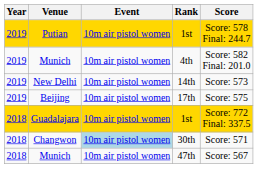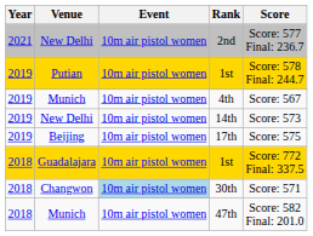 <table Class="wikitable sortable" style="text-align:center;">
 <tr>
 <th>Year</th>
 <th>Venue</th>
 <th>Event</th>
 <th>Rank</th>
 <th>Score</th>
+</tr>
+<tr bgcolor=silver>
+<td><a href='#'>2021</a></td>
+<td><a href='#'>New Delhi</a></td>
+<td><a href='#'>10m air pistol women</a></td>
+<td>2nd</td>
+<td>Score: 577<br>Final: 236.7</td>
 </tr>
 <tr bgcolor=gold>
 <td><a href='#'>2019</a></td>
 <td><a href='#'>Putian</a></td>
 <td><a href='#'>10m air pistol women</a></td>
 <td>1st</td>
 <td>Score: 578<br>Final: 244.7</td>
 </tr>
 <tr>
 <td><a href='#'>2019</a></td>
 <td><a href='#'>Munich</a></td>
 <td><a href='#'>10m air pistol women</a></td>
 <td>4th</td>
-<td>Score: 582<br>Final: 201.0</td>
+<td>Score: 567</td>
 </tr>
 <tr>
 <td><a href='#'>2019</a></td>
 <td><a href='#'>New Delhi</a></td>
 <td><a href='#'>10m air pistol women</a></td>
 <td>14th</td>
 <td>Score: 573</td>
 </tr>
 <tr>
 <td><a href='#'>2019</a></td>
 <td><a href='#'>Beijing</a></td>
 <td><a href='#'>10m air pistol women</a></td>
 <td>17th</td>
 <td>Score: 575</td>
 </tr>
 <tr bgcolor=gold>
 <td><a href='#'>2018</a></td>
 <td><a href='#'>Guadalajara</a></td>
 <td><a href='#'>10m air pistol women</a></td>
 <td>1st</td>
 <td>Score: 772<br>Final: 337.5</td>
 </tr>
 <tr>
 <td><a href='#'>2018</a></td>
 <td><a href='#'>Changwon</a></td>
 <td style="background: lightblue;"><a href='#'>10m air pistol women</a></td>
 <td>30th</td>
 <td>Score: 571</td>
 </tr>
 <tr>
 <td><a href='#'>2018</a></td>
 <td><a href='#'>Munich</a></td>
 <td><a href='#'>10m air pistol women</a></td>
 <td>47th</td>
-<td>Score: 567</td>
+<td>Score: 582<br>Final: 201.0</td>
 </tr>
 </table>
